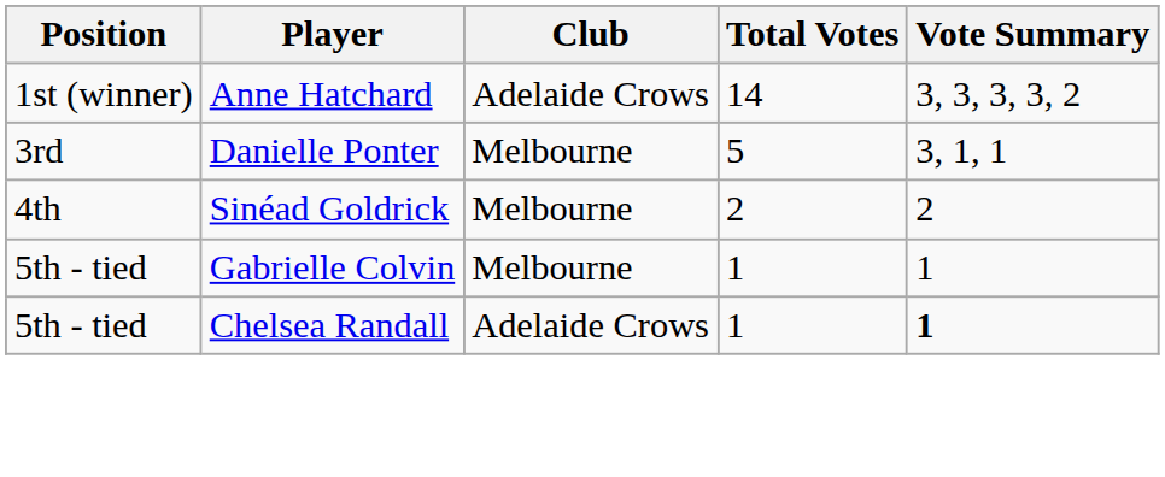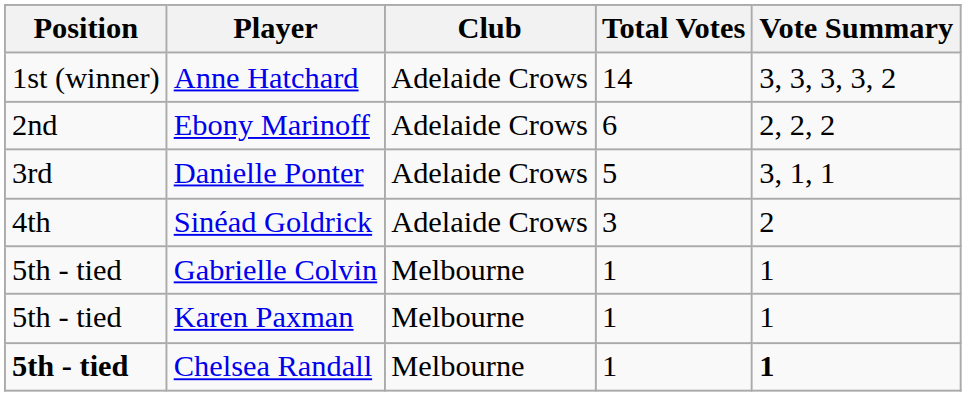 <table class="wikitable">
 <tr>
 <th>Position</th>
 <th>Player</th>
 <th>Club</th>
 <th>Total Votes</th>
 <th>Vote Summary</th>
 </tr>
 <tr>
 <td>1st (winner)</td>
 <td><a href='#'>Anne Hatchard</a></td>
 <td>Adelaide Crows</td>
 <td>14</td>
 <td>3, 3, 3, 3, 2</td>
 </tr>
 <tr>
+<td>2nd</td>
+<td><a href='#'>Ebony Marinoff</a></td>
+<td>Adelaide Crows</td>
+<td>6</td>
+<td>2, 2, 2</td>
+</tr>
+<tr>
 <td>3rd</td>
 <td><a href='#'>Danielle Ponter</a></td>
-<td>Melbourne</td>
+<td>Adelaide Crows</td>
 <td>5</td>
 <td>3, 1, 1</td>
 </tr>
 <tr>
 <td>4th</td>
 <td><a href='#'>Sinéad Goldrick</a></td>
-<td>Melbourne</td>
-<td>2</td>
+<td>Adelaide Crows</td>
+<td>3</td>
 <td>2</td>
 </tr>
 <tr>
 <td>5th - tied</td>
 <td><a href='#'>Gabrielle Colvin</a></td>
 <td>Melbourne</td>
 <td>1</td>
 <td>1</td>
 </tr>
 <tr>
 <td>5th - tied</td>
+<td><a href='#'>Karen Paxman</a></td>
+<td>Melbourne</td>
+<td>1</td>
+<td>1</td>
+</tr>
+<tr>
+<td><strong>5th - tied</strong></td>
 <td><a href='#'>Chelsea Randall</a></td>
-<td>Adelaide Crows</td>
+<td>Melbourne</td>
 <td>1</td>
 <td><strong>1</strong></td>
 </tr>
 </table>
